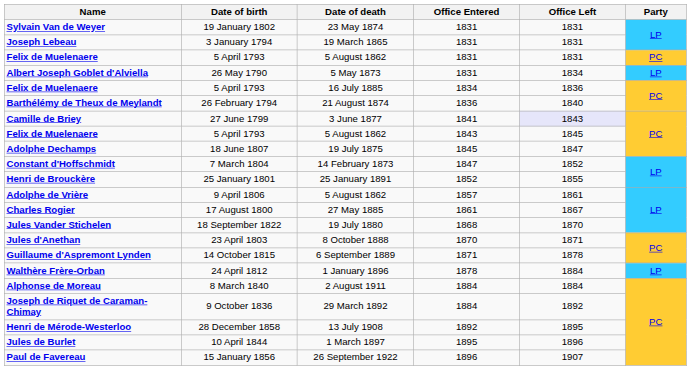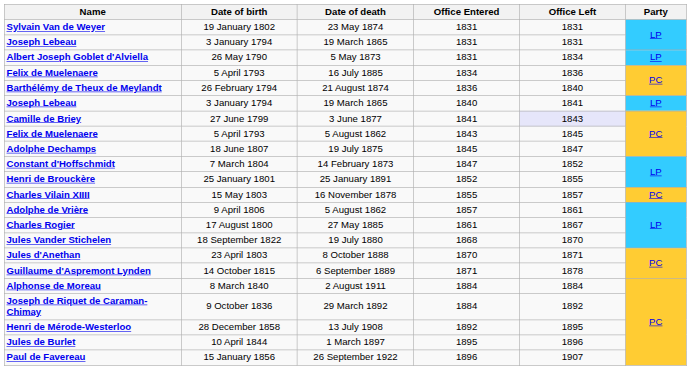 <table width=90% class="wikitable">
 <tr>
 <th width=10%>Name</th>
 <th width=6%>Date of birth</th>
 <th width=6%>Date of death</th>
 <th width=6%>Office Entered</th>
 <th width=6%>Office Left</th>
 <th width=3%>Party</th>
 </tr>
 <tr>
 <td align="left"><strong><a href='#'>Sylvain Van de Weyer</a></strong></td>
 <td align="center">19 January 1802</td>
 <td align="center">23 May 1874</td>
 <td align="center">1831</td>
 <td align="center">1831</td>
 <td rowspan="2" align="center" bgcolor="#33CCFF"><a href='#'>LP</a></td>
 </tr>
 <tr>
 <td align="left"><strong><a href='#'>Joseph Lebeau</a></strong></td>
 <td align="center">3 January 1794</td>
 <td align="center">19 March 1865</td>
 <td align="center">1831</td>
 <td align="center">1831</td>
 </tr>
 <tr>
-<td align="left"><strong><a href='#'>Felix de Muelenaere</a></strong></td>
-<td align="center">5 April 1793</td>
-<td align="center">5 August 1862</td>
-<td align="center">1831</td>
-<td align="center">1831</td>
-<td align="center" bgcolor=#FFCC33><a href='#'>PC</a></td>
-</tr>
-<tr>
 <td align="left"><strong><a href='#'>Albert Joseph Goblet d'Alviella</a></strong></td>
 <td align="center">26 May 1790</td>
 <td align="center">5 May 1873</td>
 <td align="center">1831</td>
 <td align="center">1834</td>
 <td align="center" align="center" bgcolor=#33CCFF><a href='#'>LP</a></td>
 </tr>
 <tr>
 <td align="left"><strong><a href='#'>Felix de Muelenaere</a></strong></td>
 <td align="center">5 April 1793</td>
 <td align="center">16 July 1885</td>
 <td align="center">1834</td>
 <td align="center">1836</td>
 <td rowspan="2" align="center" bgcolor="#FFCC33"><a href='#'>PC</a></td>
 </tr>
 <tr>
 <td align="left"><strong><a href='#'>Barthélémy de Theux de Meylandt</a></strong></td>
 <td align="center">26 February 1794</td>
 <td align="center">21 August 1874</td>
 <td align="center">1836</td>
 <td align="center">1840</td>
+</tr>
+<tr>
+<td align="left"><strong><a href='#'>Joseph Lebeau</a></strong></td>
+<td align="center">3 January 1794</td>
+<td align="center">19 March 1865</td>
+<td align="center">1840</td>
+<td align="center">1841</td>
+<td align="center" align="center" bgcolor=#33CCFF><a href='#'>LP</a></td>
 </tr>
 <tr>
 <td align="left"><strong><a href='#'>Camille de Briey</a></strong></td>
 <td align="center">27 June 1799</td>
 <td align="center">3 June 1877</td>
 <td align="center">1841</td>
 <td align="center" style="background: lavender;">1843</td>
 <td rowspan="3" align="center" bgcolor="#FFCC33"><a href='#'>PC</a></td>
 </tr>
 <tr>
 <td align="left"><strong><a href='#'>Felix de Muelenaere</a></strong></td>
 <td align="center">5 April 1793</td>
 <td align="center">5 August 1862</td>
 <td align="center">1843</td>
 <td align="center">1845</td>
 </tr>
 <tr>
 <td align="left"><strong><a href='#'>Adolphe Dechamps</a></strong></td>
 <td align="center">18 June 1807</td>
 <td align="center">19 July 1875</td>
 <td align="center">1845</td>
 <td align="center">1847</td>
 </tr>
 <tr>
 <td align="left"><strong><a href='#'>Constant d'Hoffschmidt</a></strong></td>
 <td align="center">7 March 1804</td>
 <td align="center">14 February 1873</td>
 <td align="center">1847</td>
 <td align="center">1852</td>
 <td rowspan="2" align="center" bgcolor="#33CCFF"><a href='#'>LP</a></td>
 </tr>
 <tr>
 <td align="left"><strong><a href='#'>Henri de Brouckère</a></strong></td>
 <td align="center">25 January 1801</td>
 <td align="center">25 January 1891</td>
 <td align="center">1852</td>
 <td align="center">1855</td>
 </tr>
 <tr>
+<td align="left"><strong><a href='#'>Charles Vilain XIIII</a></strong></td>
+<td align="center">15 May 1803</td>
+<td align="center">16 November 1878</td>
+<td align="center">1855</td>
+<td align="center">1857</td>
+<td align="center" bgcolor=#FFCC33><a href='#'>PC</a></td>
+</tr>
+<tr>
 <td align="left"><strong><a href='#'>Adolphe de Vrière</a></strong></td>
 <td align="center">9 April 1806</td>
 <td align="center">5 August 1862</td>
 <td align="center">1857</td>
 <td align="center">1861</td>
 <td rowspan="3" align="center" bgcolor="#33CCFF"><a href='#'>LP</a></td>
 </tr>
 <tr>
 <td align="left"><strong><a href='#'>Charles Rogier</a></strong></td>
 <td align="center">17 August 1800</td>
 <td align="center">27 May 1885</td>
 <td align="center">1861</td>
 <td align="center">1867</td>
 </tr>
 <tr>
 <td align="left"><strong><a href='#'>Jules Vander Stichelen</a></strong></td>
 <td align="center">18 September 1822</td>
 <td align="center">19 July 1880</td>
 <td align="center">1868</td>
 <td align="center">1870</td>
 </tr>
 <tr>
 <td align="left"><strong><a href='#'>Jules d'Anethan</a></strong></td>
 <td align="center">23 April 1803</td>
 <td align="center">8 October 1888</td>
 <td align="center">1870</td>
 <td align="center">1871</td>
 <td rowspan="2" align="center" bgcolor="#FFCC33"><a href='#'>PC</a></td>
 </tr>
 <tr>
 <td align="left"><strong><a href='#'>Guillaume d'Aspremont Lynden</a></strong></td>
 <td align="center">14 October 1815</td>
 <td align="center">6 September 1889</td>
 <td align="center">1871</td>
 <td align="center">1878</td>
-</tr>
-<tr>
-<td align="left"><strong><a href='#'>Walthère Frère-Orban</a></strong></td>
-<td align="center">24 April 1812</td>
-<td align="center">1 January 1896</td>
-<td align="center">1878</td>
-<td align="center">1884</td>
-<td align="center" align="center" bgcolor=#33CCFF><a href='#'>LP</a></td>
 </tr>
 <tr>
 <td align="left"><strong><a href='#'>Alphonse de Moreau</a></strong></td>
 <td align="center">8 March 1840</td>
 <td align="center">2 August 1911</td>
 <td align="center">1884</td>
 <td align="center">1884</td>
 <td rowspan="5" align="center" bgcolor="#FFCC33"><a href='#'>PC</a></td>
 </tr>
 <tr>
 <td align="left"><strong><a href='#'>Joseph de Riquet de Caraman-Chimay</a></strong></td>
 <td align="center">9 October 1836</td>
 <td align="center">29 March 1892</td>
 <td align="center">1884</td>
 <td align="center">1892</td>
 </tr>
 <tr>
 <td align="left"><strong><a href='#'>Henri de Mérode-Westerloo</a></strong></td>
 <td align="center">28 December 1858</td>
 <td align="center">13 July 1908</td>
 <td align="center">1892</td>
 <td align="center">1895</td>
 </tr>
 <tr>
 <td align="left"><strong><a href='#'>Jules de Burlet</a></strong></td>
 <td align="center">10 April 1844</td>
 <td align="center">1 March 1897</td>
 <td align="center">1895</td>
 <td align="center">1896</td>
 </tr>
 <tr>
 <td align="left"><strong><a href='#'>Paul de Favereau</a></strong></td>
 <td align="center">15 January 1856</td>
 <td align="center">26 September 1922</td>
 <td align="center">1896</td>
 <td align="center">1907</td>
 </tr>
 </table>
